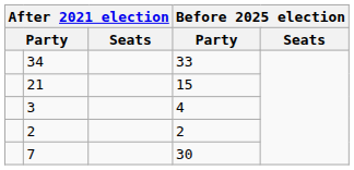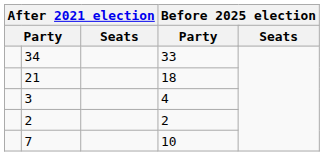 <table class="wikitable">
 <tr>
 <th colspan="3">After <a href='#'>2021 election</a></th>
 <th colspan="3">Before 2025 election</th>
 </tr>
 <tr>
 <th colspan="2">Party</th>
 <th>Seats</th>
 <th colspan="2">Party</th>
 <th>Seats</th>
 </tr>
 <tr>
 <td></td>
 <td>34</td>
 <td></td>
 <td>33</td>
 </tr>
 <tr>
 <td></td>
 <td>21</td>
 <td></td>
-<td>15</td>
+<td>18</td>
 </tr>
 <tr>
 <td></td>
 <td>3</td>
 <td></td>
 <td>4</td>
 </tr>
 <tr>
 <td></td>
 <td>2</td>
 <td></td>
 <td>2</td>
 </tr>
 <tr>
 <td></td>
 <td>7</td>
 <td></td>
-<td>30</td>
+<td>10</td>
 </tr>
 </table>
